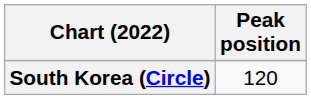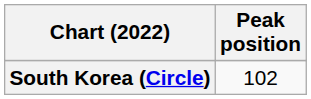 <table class="wikitable sortable plainrowheaders" style="text-align:center">
 <tr>
 <th scope="col">Chart (2022)</th>
 <th scope="col">Peak<br>position</th>
 </tr>
 <tr>
 </tr>
 <tr>
 </tr>
 <tr>
 <th scope="row">South Korea (<a href='#'>Circle</a>)</th>
-<td>120</td>
+<td>102</td>
 </tr>
 </table>
